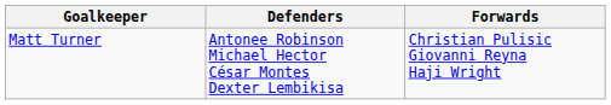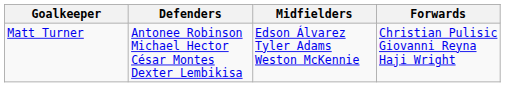 <table class="wikitable">
 <tr>
 <th style="width:25%;">Goalkeeper</th>
 <th style="width:25%;">Defenders</th>
+<th style="width:25%;">Midfielders</th>
 <th style="width:25%;">Forwards</th>
 </tr>
 <tr style="vertical-align:top;">
 <td> <a href='#'>Matt Turner</a></td>
 <td> <a href='#'>Antonee Robinson</a><br> <a href='#'>Michael Hector</a><br> <a href='#'>César Montes</a><br> <a href='#'>Dexter Lembikisa</a></td>
+<td> <a href='#'>Edson Álvarez</a><br> <a href='#'>Tyler Adams</a><br> <a href='#'>Weston McKennie</a></td>
 <td> <a href='#'>Christian Pulisic</a><br> <a href='#'>Giovanni Reyna</a><br> <a href='#'>Haji Wright</a></td>
 </tr>
 </table>
